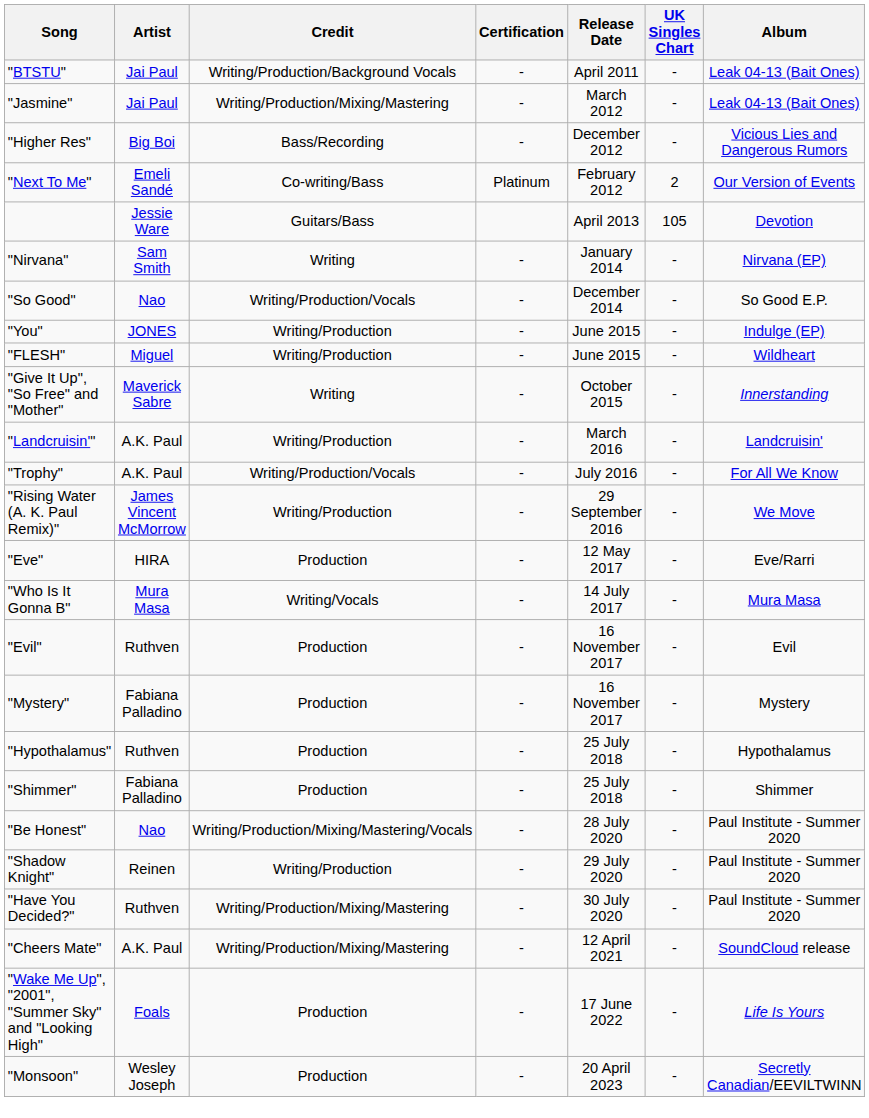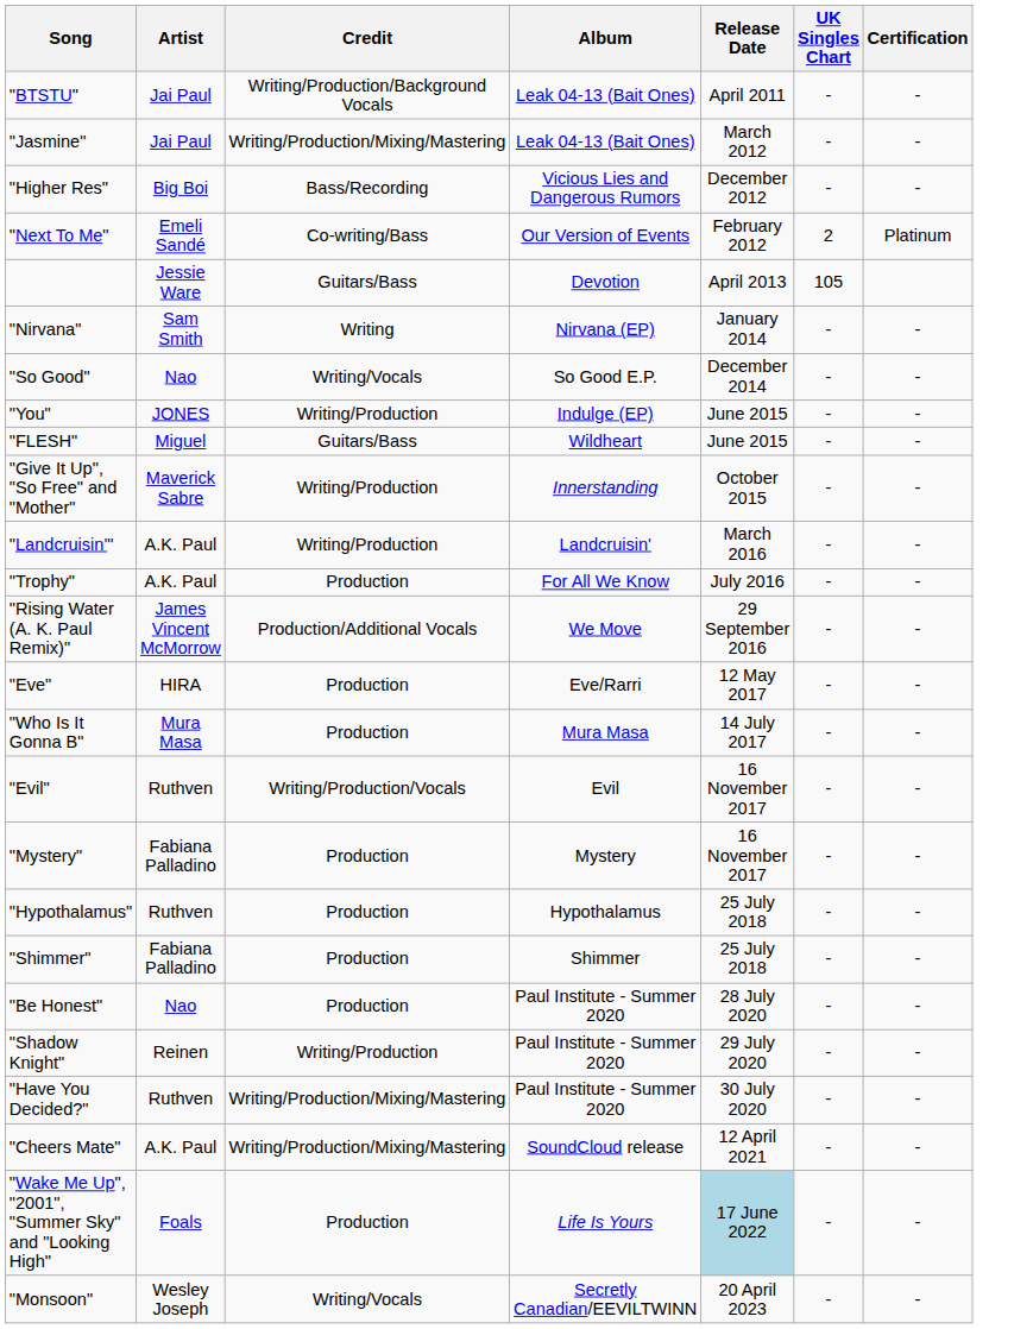 <table class="wikitable">
 <tr>
 <th align="left">Song</th>
 <th align="center">Artist</th>
 <th align="center">Credit</th>
-<th align="center">Certification</th>
+<th align="center">Album</th>
 <th align="center">Release Date</th>
 <th align="center"><a href='#'>UK Singles Chart</a></th>
-<th align="center">Album</th>
+<th align="center">Certification</th>
 </tr>
 <tr>
 <td align="left">"<a href='#'>BTSTU</a>"</td>
 <td align="center"><a href='#'>Jai Paul</a></td>
 <td align="center">Writing/Production/Background Vocals</td>
-<td align="center">-</td>
+<td align="center"><a href='#'>Leak 04-13 (Bait Ones)</a></td>
 <td align="center">April 2011</td>
 <td align="center">-</td>
-<td align="center"><a href='#'>Leak 04-13 (Bait Ones)</a></td>
+<td align="center">-</td>
 </tr>
 <tr>
 <td align="left">"Jasmine"</td>
 <td align="center"><a href='#'>Jai Paul</a></td>
 <td align="center">Writing/Production/Mixing/Mastering</td>
-<td align="center">-</td>
+<td align="center"><a href='#'>Leak 04-13 (Bait Ones)</a></td>
 <td align="center">March 2012</td>
 <td align="center">-</td>
-<td align="center"><a href='#'>Leak 04-13 (Bait Ones)</a></td>
+<td align="center">-</td>
 </tr>
 <tr>
 <td align="left">"Higher Res"</td>
 <td align="center"><a href='#'>Big Boi</a></td>
 <td align="center">Bass/Recording</td>
-<td align="center">-</td>
+<td align="center"><a href='#'>Vicious Lies and Dangerous Rumors</a></td>
 <td align="center">December 2012</td>
 <td align="center">-</td>
-<td align="center"><a href='#'>Vicious Lies and Dangerous Rumors</a></td>
+<td align="center">-</td>
 </tr>
 <tr>
 <td align="left">"<a href='#'>Next To Me</a>"</td>
 <td align="center"><a href='#'>Emeli Sandé</a></td>
 <td align="center">Co-writing/Bass</td>
-<td align="center">Platinum</td>
+<td align="center"><a href='#'>Our Version of Events</a></td>
 <td align="center">February 2012</td>
 <td align="center">2</td>
-<td align="center"><a href='#'>Our Version of Events</a></td>
+<td align="center">Platinum</td>
 </tr>
 <tr>
 <td align="left"></td>
 <td align="center"><a href='#'>Jessie Ware</a></td>
 <td align="center">Guitars/Bass</td>
-<td align="center"></td>
+<td align="center"><a href='#'>Devotion</a></td>
 <td align="center">April 2013</td>
 <td align="center">105</td>
-<td align="center"><a href='#'>Devotion</a></td>
+<td align="center"></td>
 </tr>
 <tr>
 <td align="left">"Nirvana"</td>
 <td align="center"><a href='#'>Sam Smith</a></td>
 <td align="center">Writing</td>
-<td align="center">-</td>
+<td align="center"><a href='#'>Nirvana (EP)</a></td>
 <td align="center">January 2014</td>
 <td align="center">-</td>
-<td align="center"><a href='#'>Nirvana (EP)</a></td>
+<td align="center">-</td>
 </tr>
 <tr>
 <td align="left">"So Good"</td>
 <td align="center"><a href='#'>Nao</a></td>
-<td align="center">Writing/Production/Vocals</td>
-<td align="center">-</td>
+<td align="center">Writing/Vocals</td>
+<td align="center">So Good E.P.</td>
 <td align="center">December 2014</td>
 <td align="center">-</td>
-<td align="center">So Good E.P.</td>
+<td align="center">-</td>
 </tr>
 <tr>
 <td align="left">"You"</td>
 <td align="center"><a href='#'>JONES</a></td>
 <td align="center">Writing/Production</td>
-<td align="center">-</td>
+<td align="center"><a href='#'>Indulge (EP)</a></td>
 <td align="center">June 2015</td>
 <td align="center">-</td>
-<td align="center"><a href='#'>Indulge (EP)</a></td>
+<td align="center">-</td>
 </tr>
 <tr>
 <td align="left">"FLESH"</td>
 <td align="center"><a href='#'>Miguel</a></td>
-<td align="center">Writing/Production</td>
-<td align="center">-</td>
+<td align="center">Guitars/Bass</td>
+<td align="center"><a href='#'>Wildheart</a></td>
 <td align="center">June 2015</td>
 <td align="center">-</td>
-<td align="center"><a href='#'>Wildheart</a></td>
+<td align="center">-</td>
 </tr>
 <tr>
 <td align="left">"Give It Up", "So Free" and "Mother"</td>
 <td align="center"><a href='#'>Maverick Sabre</a></td>
-<td align="center">Writing</td>
-<td align="center">-</td>
+<td align="center">Writing/Production</td>
+<td align="center"><em><a href='#'>Innerstanding</a></em></td>
 <td align="center">October 2015</td>
 <td align="center">-</td>
-<td align="center"><em><a href='#'>Innerstanding</a></em></td>
+<td align="center">-</td>
 </tr>
 <tr>
 <td align="left">"<a href='#'>Landcruisin'</a>"</td>
 <td align="center">A.K. Paul</td>
 <td align="center">Writing/Production</td>
-<td align="center">-</td>
+<td align="center"><a href='#'>Landcruisin'</a></td>
 <td align="center">March 2016</td>
 <td align="center">-</td>
-<td align="center"><a href='#'>Landcruisin'</a></td>
+<td align="center">-</td>
 </tr>
 <tr>
 <td align="left">"Trophy"</td>
 <td align="center">A.K. Paul</td>
-<td align="center">Writing/Production/Vocals</td>
-<td align="center">-</td>
+<td align="center">Production</td>
+<td align="center"><a href='#'>For All We Know</a></td>
 <td align="center">July 2016</td>
 <td align="center">-</td>
-<td align="center"><a href='#'>For All We Know</a></td>
+<td align="center">-</td>
 </tr>
 <tr>
 <td align="left">"Rising Water (A. K. Paul Remix)"</td>
 <td align="center"><a href='#'>James Vincent McMorrow</a></td>
-<td align="center">Writing/Production</td>
-<td align="center">-</td>
+<td align="center">Production/Additional Vocals</td>
+<td align="center"><a href='#'>We Move</a></td>
 <td align="center">29 September 2016</td>
 <td align="center">-</td>
-<td align="center"><a href='#'>We Move</a></td>
+<td align="center">-</td>
 </tr>
 <tr>
 <td align="left">"Eve"</td>
 <td align="center">HIRA</td>
 <td align="center">Production</td>
-<td align="center">-</td>
+<td align="center">Eve/Rarri</td>
 <td align="center">12 May 2017</td>
 <td align="center">-</td>
-<td align="center">Eve/Rarri</td>
+<td align="center">-</td>
 </tr>
 <tr>
 <td align="left">"Who Is It Gonna B"</td>
 <td align="center"><a href='#'>Mura Masa</a></td>
-<td align="center">Writing/Vocals</td>
-<td align="center">-</td>
+<td align="center">Production</td>
+<td align="center"><a href='#'>Mura Masa</a></td>
 <td align="center">14 July 2017</td>
 <td align="center">-</td>
-<td align="center"><a href='#'>Mura Masa</a></td>
+<td align="center">-</td>
 </tr>
 <tr>
 <td align="left">"Evil"</td>
 <td align="center">Ruthven</td>
-<td align="center">Production</td>
-<td align="center">-</td>
+<td align="center">Writing/Production/Vocals</td>
+<td align="center">Evil</td>
 <td align="center">16 November 2017</td>
 <td align="center">-</td>
-<td align="center">Evil</td>
+<td align="center">-</td>
 </tr>
 <tr>
 <td align="left">"Mystery"</td>
 <td align="center">Fabiana Palladino</td>
 <td align="center">Production</td>
-<td align="center">-</td>
+<td align="center">Mystery</td>
 <td align="center">16 November 2017</td>
 <td align="center">-</td>
-<td align="center">Mystery</td>
+<td align="center">-</td>
 </tr>
 <tr>
 <td align="left">"Hypothalamus"</td>
 <td align="center">Ruthven</td>
 <td align="center">Production</td>
-<td align="center">-</td>
+<td align="center">Hypothalamus</td>
 <td align="center">25 July 2018</td>
 <td align="center">-</td>
-<td align="center">Hypothalamus</td>
+<td align="center">-</td>
 </tr>
 <tr>
 <td align="left">"Shimmer"</td>
 <td align="center">Fabiana Palladino</td>
 <td align="center">Production</td>
-<td align="center">-</td>
+<td align="center">Shimmer</td>
 <td align="center">25 July 2018</td>
 <td align="center">-</td>
-<td align="center">Shimmer</td>
+<td align="center">-</td>
 </tr>
 <tr>
 <td align="left">"Be Honest"</td>
 <td align="center"><a href='#'>Nao</a></td>
-<td align="center">Writing/Production/Mixing/Mastering/Vocals</td>
-<td align="center">-</td>
+<td align="center">Production</td>
+<td align="center">Paul Institute - Summer 2020</td>
 <td align="center">28 July 2020</td>
 <td align="center">-</td>
-<td align="center">Paul Institute - Summer 2020</td>
+<td align="center">-</td>
 </tr>
 <tr>
 <td align="left">"Shadow Knight"</td>
 <td align="center">Reinen</td>
 <td align="center">Writing/Production</td>
-<td align="center">-</td>
+<td align="center">Paul Institute - Summer 2020</td>
 <td align="center">29 July 2020</td>
 <td align="center">-</td>
-<td align="center">Paul Institute - Summer 2020</td>
+<td align="center">-</td>
 </tr>
 <tr>
 <td align="left">"Have You Decided?"</td>
 <td align="center">Ruthven</td>
 <td align="center">Writing/Production/Mixing/Mastering</td>
-<td align="center">-</td>
+<td align="center">Paul Institute - Summer 2020</td>
 <td align="center">30 July 2020</td>
 <td align="center">-</td>
-<td align="center">Paul Institute - Summer 2020</td>
+<td align="center">-</td>
 </tr>
 <tr>
 <td align="left">"Cheers Mate"</td>
 <td align="center">A.K. Paul</td>
 <td align="center">Writing/Production/Mixing/Mastering</td>
-<td align="center">-</td>
+<td align="center"><a href='#'>SoundCloud</a> release</td>
 <td align="center">12 April 2021</td>
 <td align="center">-</td>
-<td align="center"><a href='#'>SoundCloud</a> release</td>
+<td align="center">-</td>
 </tr>
 <tr>
 <td align="left">"<a href='#'>Wake Me Up</a>", "2001", "Summer Sky" and "Looking High"</td>
 <td align="center"><a href='#'>Foals</a></td>
 <td align="center">Production</td>
+<td align="center"><em><a href='#'>Life Is Yours</a></em></td>
+<td align="center" style="background: lightblue;">17 June 2022</td>
 <td align="center">-</td>
-<td align="center">17 June 2022</td>
 <td align="center">-</td>
-<td align="center"><em><a href='#'>Life Is Yours</a></em></td>
 </tr>
 <tr>
 <td align="left">"Monsoon"</td>
 <td align="center">Wesley Joseph</td>
-<td align="center">Production</td>
-<td align="center">-</td>
+<td align="center">Writing/Vocals</td>
+<td align="center"><a href='#'>Secretly Canadian</a>/EEVILTWINN</td>
 <td align="center">20 April 2023</td>
 <td align="center">-</td>
-<td align="center"><a href='#'>Secretly Canadian</a>/EEVILTWINN</td>
+<td align="center">-</td>
 </tr>
 </table>
